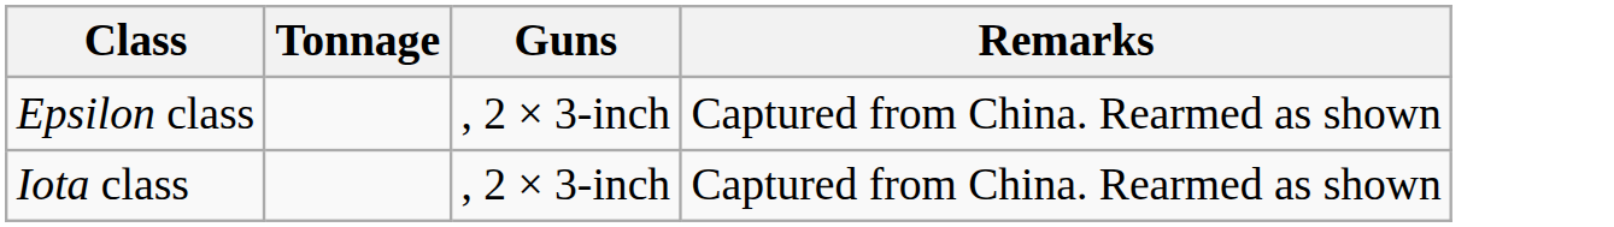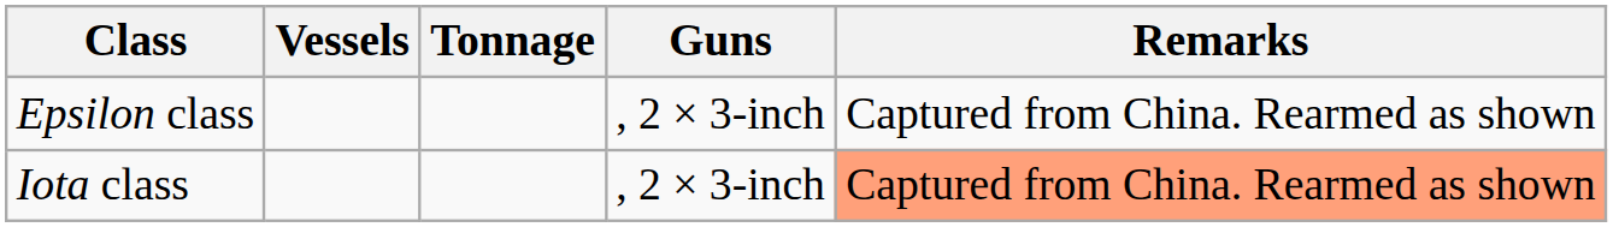 <table class="wikitable" style="text-align:left">
 <tr>
 <th>Class</th>
+<th>Vessels</th>
 <th>Tonnage</th>
 <th>Guns</th>
 <th>Remarks</th>
 </tr>
 <tr>
 <td><em>Epsilon</em> class</td>
 <td></td>
+<td></td>
 <td>, 2 × 3-inch</td>
 <td>Captured from China. Rearmed as shown</td>
 </tr>
 <tr>
 <td><em>Iota</em> class</td>
 <td></td>
+<td></td>
 <td>, 2 × 3-inch</td>
-<td>Captured from China. Rearmed as shown</td>
+<td style="background: lightsalmon;">Captured from China. Rearmed as shown</td>
 </tr>
 </table>
